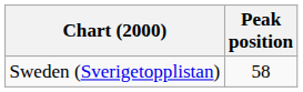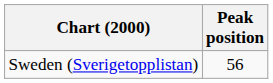 <table class="wikitable plainrowheaders">
 <tr>
 <th>Chart (2000)</th>
 <th>Peak<br>position</th>
 </tr>
 <tr>
 <td>Sweden (<a href='#'>Sverigetopplistan</a>)</td>
-<td align="center">58</td>
+<td align="center">56</td>
 </tr>
 </table>
